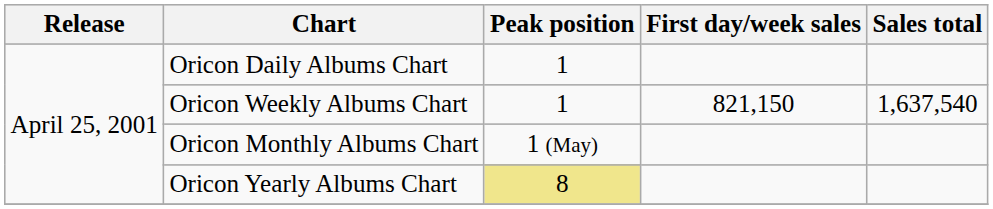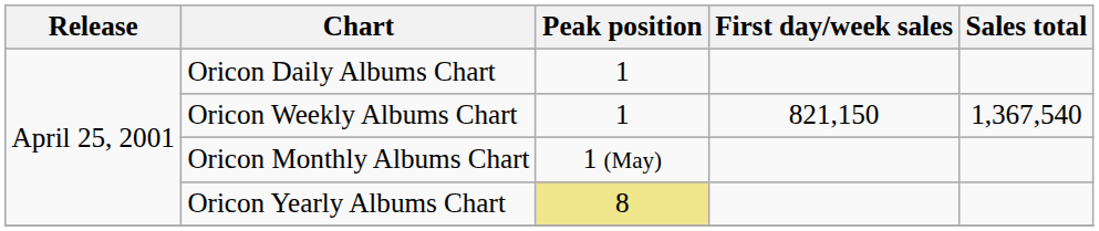 <table class="wikitable">
 <tr>
 <th>Release</th>
 <th>Chart</th>
 <th>Peak position</th>
 <th>First day/week sales</th>
 <th>Sales total</th>
 </tr>
 <tr>
 <td align="center" rowspan="4">April 25, 2001</td>
 <td>Oricon Daily Albums Chart</td>
 <td align="center">1</td>
 <td align="left"></td>
 <td align="left"></td>
 </tr>
 <tr>
 <td align="left">Oricon Weekly Albums Chart</td>
 <td align="center">1</td>
 <td align="center">821,150</td>
-<td align="center">1,637,540</td>
+<td align="center">1,367,540</td>
 </tr>
 <tr>
 <td align="left">Oricon Monthly Albums Chart</td>
 <td align="center">1 <small>(May)</small></td>
 <td align="left"></td>
 <td align="left"></td>
 </tr>
 <tr>
 <td align="left">Oricon Yearly Albums Chart</td>
 <td align="center" style="background: khaki;">8</td>
 <td align="left"></td>
 <td align="left"></td>
 </tr>
 <tr>
 </tr>
 </table>
